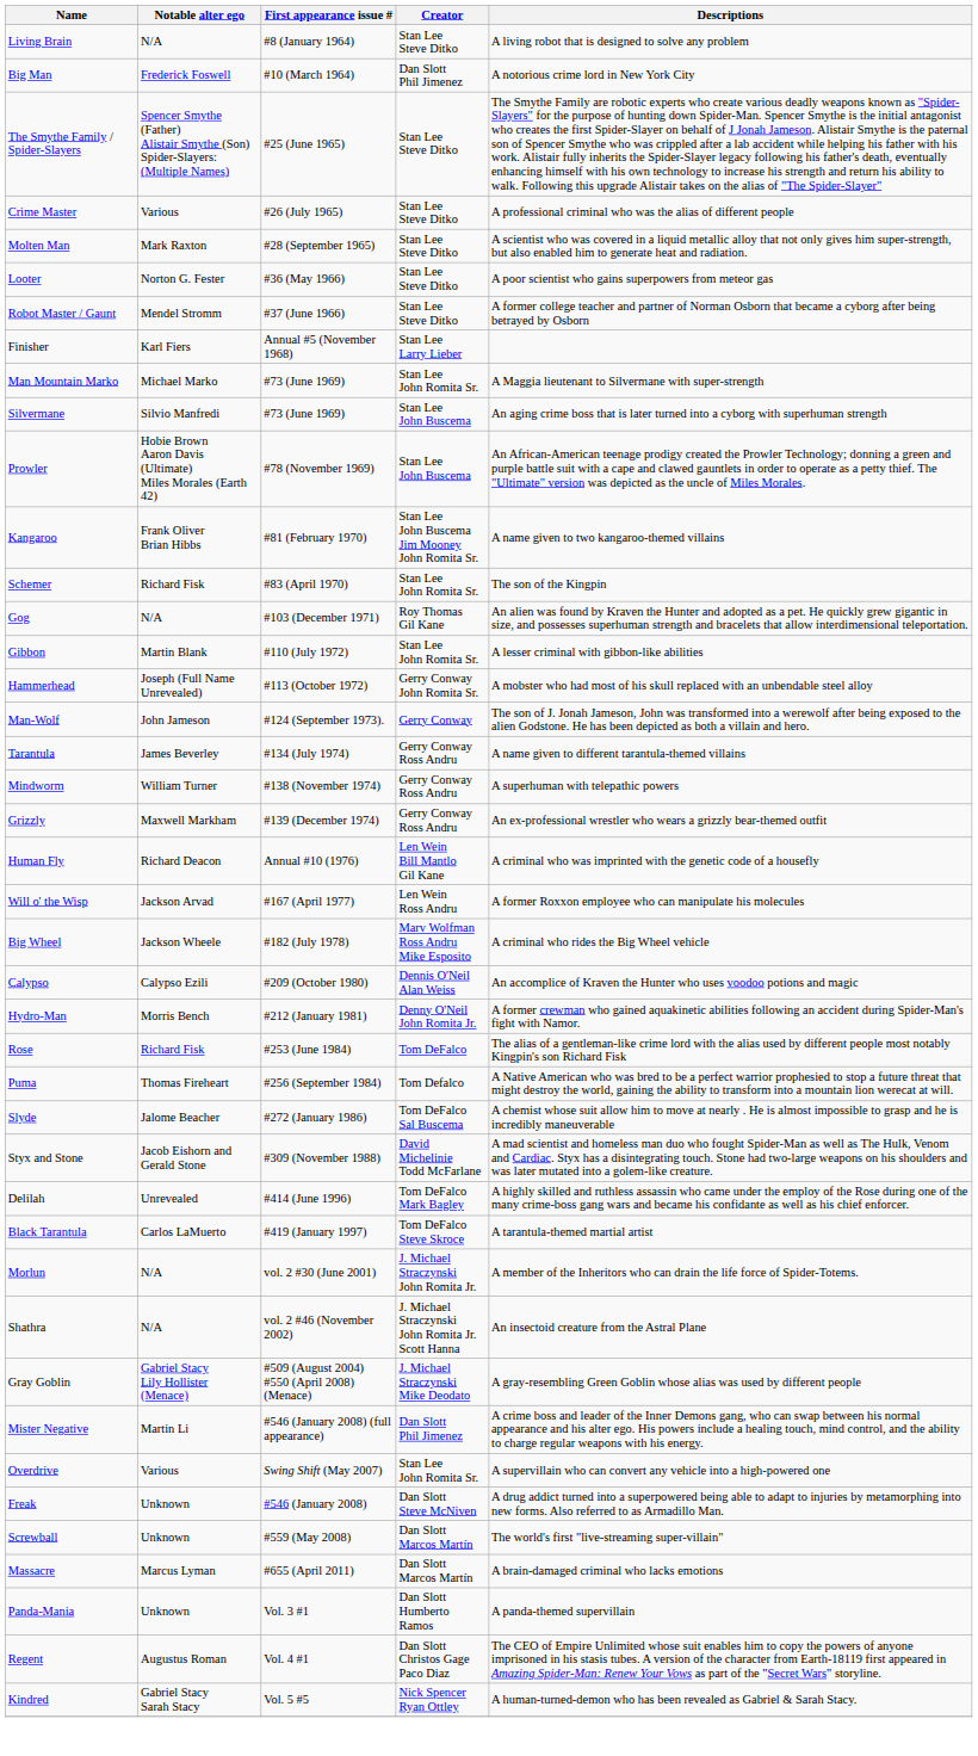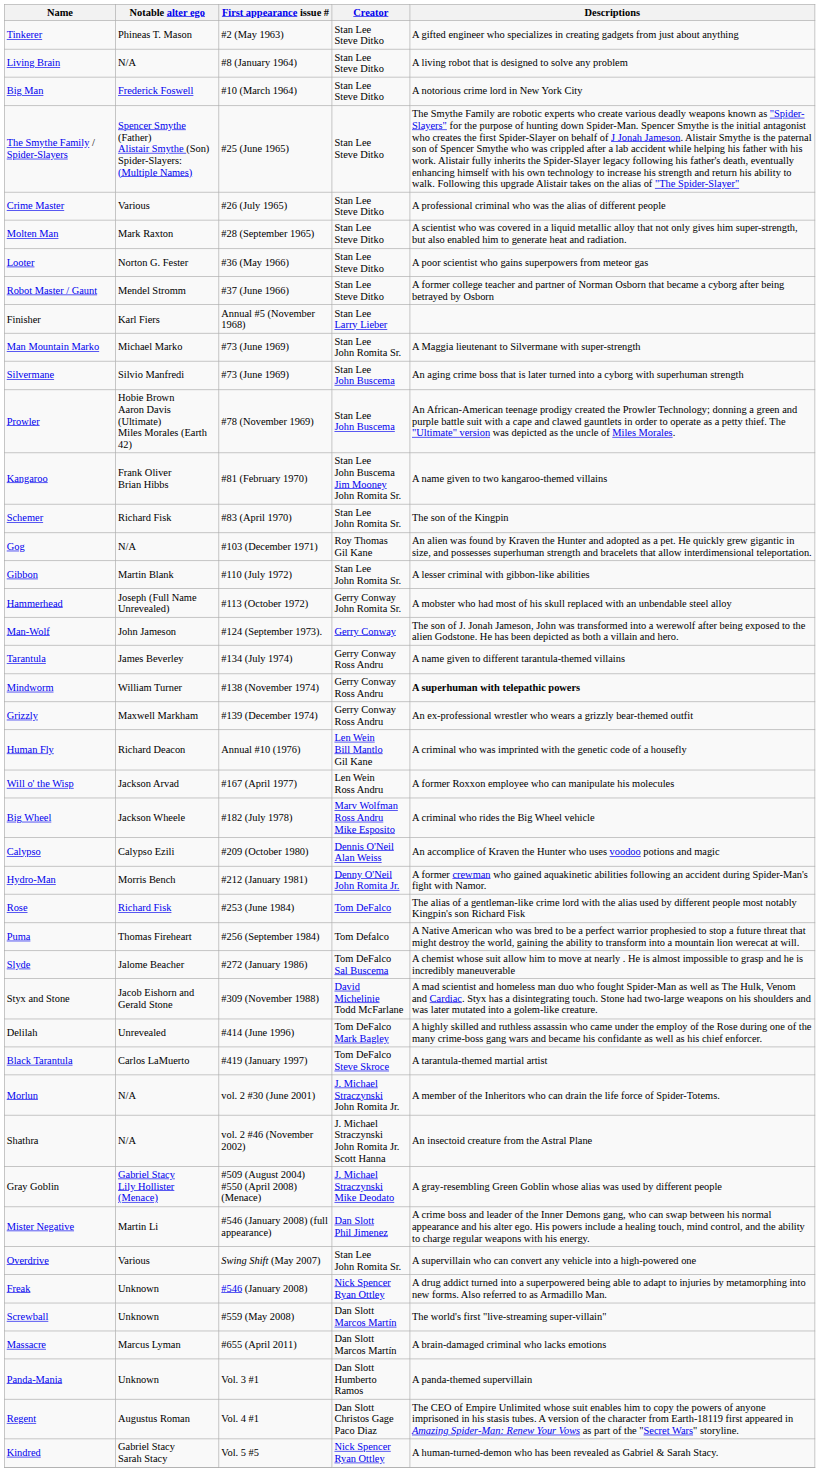 <table class="wikitable sortable">
 <tr>
 <th>Name</th>
 <th>Notable <a href='#'>alter ego</a></th>
 <th><a href='#'>First appearance</a> issue #</th>
 <th><a href='#'>Creator</a></th>
 <th class=unsortable width=50%>Descriptions</th>
+</tr>
+<tr>
+<td><a href='#'>Tinkerer</a></td>
+<td>Phineas T. Mason</td>
+<td>#2 (May 1963)</td>
+<td>Stan Lee<br> Steve Ditko</td>
+<td>A gifted engineer who specializes in creating gadgets from just about anything</td>
 </tr>
 <tr>
 <td><a href='#'>Living Brain</a></td>
 <td>N/A</td>
 <td>#8 (January 1964)</td>
 <td>Stan Lee<br>Steve Ditko</td>
 <td>A living robot that is designed to solve any problem</td>
 </tr>
 <tr>
 <td><a href='#'>Big Man</a></td>
 <td><a href='#'>Frederick Foswell</a></td>
 <td>#10 (March 1964)</td>
-<td>Dan Slott<br>Phil Jimenez</td>
+<td>Stan Lee<br>Steve Ditko</td>
 <td>A notorious crime lord in New York City</td>
 </tr>
 <tr>
 <td><a href='#'>The Smythe Family</a> / <a href='#'>Spider-Slayers</a></td>
 <td><a href='#'>Spencer Smythe</a> (Father)<br><a href='#'>Alistair Smythe </a> (Son)<br>Spider-Slayers: <a href='#'>(Multiple Names)</a></td>
 <td>#25 (June 1965)</td>
 <td>Stan Lee<br>Steve Ditko</td>
 <td>The Smythe Family are robotic experts who create various deadly weapons known as <a href='#'>"Spider-Slayers"</a> for the purpose of hunting down Spider-Man. Spencer Smythe is the initial antagonist who creates the first Spider-Slayer on behalf of <a href='#'>J Jonah Jameson</a>. Alistair Smythe is the paternal son of Spencer Smythe who was crippled after a lab accident while helping his father with his work. Alistair fully inherits the Spider-Slayer legacy following his father's death, eventually enhancing himself with his own technology to increase his strength and return his ability to walk. Following this upgrade Alistair takes on the alias of <a href='#'>"The Spider-Slayer"</a></td>
 </tr>
 <tr>
 <td><a href='#'>Crime Master</a></td>
 <td>Various</td>
 <td>#26 (July 1965)</td>
 <td>Stan Lee<br>Steve Ditko</td>
 <td>A professional criminal who was the alias of different people</td>
 </tr>
 <tr>
 <td><a href='#'>Molten Man</a></td>
 <td>Mark Raxton</td>
 <td>#28 (September 1965)</td>
 <td>Stan Lee<br>Steve Ditko</td>
 <td>A scientist who was covered in a liquid metallic alloy that not only gives him super-strength, but also enabled him to generate heat and radiation.</td>
 </tr>
 <tr>
 <td><a href='#'>Looter</a></td>
 <td>Norton G. Fester</td>
 <td>#36 (May 1966)</td>
 <td>Stan Lee<br>Steve Ditko</td>
 <td>A poor scientist who gains superpowers from meteor gas</td>
 </tr>
 <tr>
 <td><a href='#'>Robot Master / Gaunt</a></td>
 <td>Mendel Stromm</td>
 <td>#37 (June 1966)</td>
 <td>Stan Lee<br>Steve Ditko</td>
 <td>A former college teacher and partner of Norman Osborn that became a cyborg after being betrayed by Osborn</td>
 </tr>
 <tr>
 <td>Finisher</td>
 <td>Karl Fiers</td>
 <td data-sort-value="#51">Annual #5 (November 1968)</td>
 <td>Stan Lee<br><a href='#'>Larry Lieber</a></td>
 <td></td>
 </tr>
 <tr>
 <td><a href='#'>Man Mountain Marko</a></td>
 <td>Michael Marko</td>
 <td>#73 (June 1969)</td>
 <td>Stan Lee<br>John Romita Sr.</td>
 <td>A Maggia lieutenant to Silvermane with super-strength</td>
 </tr>
 <tr>
 <td><a href='#'>Silvermane</a></td>
 <td>Silvio Manfredi</td>
 <td>#73 (June 1969)</td>
 <td>Stan Lee<br><a href='#'>John Buscema</a></td>
 <td>An aging crime boss that is later turned into a cyborg with superhuman strength</td>
 </tr>
 <tr>
 <td><a href='#'>Prowler</a></td>
 <td>Hobie Brown<br>Aaron Davis (Ultimate)<br>Miles Morales (Earth 42)</td>
 <td>#78 (November 1969)</td>
 <td>Stan Lee<br><a href='#'>John Buscema</a></td>
 <td>An African-American teenage prodigy created the Prowler Technology; donning a green and purple battle suit with a cape and clawed gauntlets in order to operate as a petty thief. The <a href='#'>"Ultimate" version</a> was depicted as the uncle of <a href='#'>Miles Morales</a>.</td>
 </tr>
 <tr>
 <td><a href='#'>Kangaroo</a></td>
 <td>Frank Oliver<br>Brian Hibbs</td>
 <td>#81 (February 1970)</td>
 <td>Stan Lee<br>John Buscema<br><a href='#'>Jim Mooney</a><br>John Romita Sr.</td>
 <td>A name given to two kangaroo-themed villains</td>
 </tr>
 <tr>
 <td><a href='#'>Schemer</a></td>
 <td>Richard Fisk</td>
 <td>#83 (April 1970)</td>
 <td>Stan Lee<br>John Romita Sr.</td>
 <td>The son of the Kingpin</td>
 </tr>
 <tr>
 <td><a href='#'>Gog</a></td>
 <td>N/A</td>
 <td>#103 (December 1971)</td>
 <td>Roy Thomas<br>Gil Kane</td>
 <td>An alien was found by Kraven the Hunter and adopted as a pet. He quickly grew gigantic in size, and possesses superhuman strength and bracelets that allow interdimensional teleportation.</td>
 </tr>
 <tr>
 <td><a href='#'>Gibbon</a></td>
 <td>Martin Blank</td>
 <td>#110 (July 1972)</td>
 <td>Stan Lee<br>John Romita Sr.</td>
 <td>A lesser criminal with gibbon-like abilities</td>
 </tr>
 <tr>
 <td><a href='#'>Hammerhead</a></td>
 <td>Joseph (Full Name Unrevealed)</td>
 <td>#113 (October 1972)</td>
 <td>Gerry Conway<br>John Romita Sr.</td>
 <td>A mobster who had most of his skull replaced with an unbendable steel alloy</td>
 </tr>
 <tr>
 <td><a href='#'>Man-Wolf</a></td>
 <td>John Jameson</td>
 <td>#124 (September 1973).</td>
 <td><a href='#'>Gerry Conway</a></td>
 <td>The son of J. Jonah Jameson, John was transformed into a werewolf after being exposed to the alien Godstone. He has been depicted as both a villain and hero.</td>
 </tr>
 <tr>
 <td><a href='#'>Tarantula</a></td>
 <td>James Beverley</td>
 <td>#134 (July 1974)</td>
 <td>Gerry Conway<br>Ross Andru</td>
 <td>A name given to different tarantula-themed villains</td>
 </tr>
 <tr>
 <td><a href='#'>Mindworm</a></td>
 <td>William Turner</td>
 <td>#138 (November 1974)</td>
 <td>Gerry Conway<br>Ross Andru</td>
-<td>A superhuman with telepathic powers</td>
+<td><strong>A superhuman with telepathic powers</strong></td>
 </tr>
 <tr>
 <td><a href='#'>Grizzly</a></td>
 <td>Maxwell Markham</td>
 <td>#139 (December 1974)</td>
 <td>Gerry Conway<br>Ross Andru</td>
 <td>An ex-professional wrestler who wears a grizzly bear-themed outfit</td>
 </tr>
 <tr>
 <td><a href='#'>Human Fly</a></td>
 <td>Richard Deacon</td>
 <td data-sort-value="#140">Annual #10 (1976)</td>
 <td><a href='#'>Len Wein</a><br><a href='#'>Bill Mantlo</a><br>Gil Kane</td>
 <td>A criminal who was imprinted with the genetic code of a housefly</td>
 </tr>
 <tr>
 <td><a href='#'>Will o' the Wisp</a></td>
 <td>Jackson Arvad</td>
 <td>#167 (April 1977)</td>
 <td>Len Wein<br>Ross Andru</td>
 <td>A former Roxxon employee who can manipulate his molecules</td>
 </tr>
 <tr>
 <td><a href='#'>Big Wheel</a></td>
 <td>Jackson Wheele</td>
 <td>#182 (July 1978)</td>
 <td><a href='#'>Marv Wolfman</a><br><a href='#'>Ross Andru</a><br><a href='#'>Mike Esposito</a></td>
 <td>A criminal who rides the Big Wheel vehicle</td>
 </tr>
 <tr>
 <td><a href='#'>Calypso</a></td>
 <td>Calypso Ezili</td>
 <td>#209 (October 1980)</td>
 <td><a href='#'>Dennis O'Neil</a><br><a href='#'>Alan Weiss</a></td>
 <td>An accomplice of Kraven the Hunter who uses <a href='#'>voodoo</a> potions and magic</td>
 </tr>
 <tr>
 <td><a href='#'>Hydro-Man</a></td>
 <td>Morris Bench</td>
 <td>#212 (January 1981)</td>
 <td><a href='#'>Denny O'Neil</a><br><a href='#'>John Romita Jr.</a></td>
 <td>A former <a href='#'>crewman</a> who gained aquakinetic abilities following an accident during Spider-Man's fight with Namor.</td>
 </tr>
 <tr>
 <td><a href='#'>Rose</a></td>
 <td><a href='#'>Richard Fisk</a></td>
 <td>#253 (June 1984)</td>
 <td><a href='#'>Tom DeFalco</a></td>
 <td>The alias of a gentleman-like crime lord with the alias used by different people most notably Kingpin's son Richard Fisk</td>
 </tr>
 <tr>
 <td><a href='#'>Puma</a></td>
 <td>Thomas Fireheart</td>
 <td>#256 (September 1984)</td>
 <td>Tom Defalco</td>
 <td>A Native American who was bred to be a perfect warrior prophesied to stop a future threat that might destroy the world, gaining the ability to transform into a mountain lion werecat at will.</td>
 </tr>
 <tr>
 <td><a href='#'>Slyde</a></td>
 <td>Jalome Beacher</td>
 <td>#272 (January 1986)</td>
 <td>Tom DeFalco<br><a href='#'>Sal Buscema</a></td>
 <td>A chemist whose suit allow him to move at nearly . He is almost impossible to grasp and he is incredibly maneuverable</td>
 </tr>
 <tr>
 <td>Styx and Stone</td>
 <td>Jacob Eishorn and Gerald Stone</td>
 <td>#309 (November 1988)</td>
 <td><a href='#'>David Michelinie</a><br>Todd McFarlane</td>
 <td>A mad scientist and homeless man duo who fought Spider-Man as well as The Hulk, Venom and <a href='#'>Cardiac</a>. Styx has a disintegrating touch. Stone had two-large weapons on his shoulders and was later mutated into a golem-like creature.</td>
 </tr>
 <tr>
 <td>Delilah</td>
 <td>Unrevealed</td>
 <td>#414 (June 1996)</td>
 <td>Tom DeFalco<br><a href='#'>Mark Bagley</a></td>
 <td>A highly skilled and ruthless assassin who came under the employ of the Rose during one of the many crime-boss gang wars and became his confidante as well as his chief enforcer.</td>
 </tr>
 <tr>
 <td><a href='#'>Black Tarantula</a></td>
 <td>Carlos LaMuerto</td>
 <td>#419 (January 1997)</td>
 <td>Tom DeFalco<br><a href='#'>Steve Skroce</a></td>
 <td>A tarantula-themed martial artist</td>
 </tr>
 <tr>
 <td><a href='#'>Morlun</a></td>
 <td>N/A</td>
 <td data-sort-value="#420">vol. 2 #30 (June 2001)</td>
 <td><a href='#'>J. Michael Straczynski</a><br>John Romita Jr.</td>
 <td>A member of the Inheritors who can drain the life force of Spider-Totems.</td>
 </tr>
 <tr>
 <td>Shathra</td>
 <td>N/A</td>
 <td data-sort-value="#421">vol. 2 #46 (November 2002)</td>
 <td>J. Michael Straczynski<br>John Romita Jr.<br>Scott Hanna</td>
 <td>An insectoid creature from the Astral Plane</td>
 </tr>
 <tr>
 <td>Gray Goblin</td>
 <td><a href='#'>Gabriel Stacy</a><br><a href='#'>Lily Hollister (Menace)</a></td>
 <td>#509 (August 2004)<br>#550 (April 2008) (Menace)</td>
 <td><a href='#'>J. Michael Straczynski</a><br><a href='#'>Mike Deodato</a></td>
 <td>A gray-resembling Green Goblin whose alias was used by different people</td>
 </tr>
 <tr>
 <td><a href='#'>Mister Negative</a></td>
 <td>Martin Li</td>
 <td>#546 (January 2008) (full appearance)</td>
 <td><a href='#'>Dan Slott</a><br><a href='#'>Phil Jimenez</a></td>
 <td>A crime boss and leader of the Inner Demons gang, who can swap between his normal appearance and his alter ego. His powers include a healing touch, mind control, and the ability to charge regular weapons with his energy.</td>
 </tr>
 <tr>
 <td><a href='#'>Overdrive</a></td>
 <td>Various</td>
 <td data-sort-value="#547"><em>Swing Shift</em> (May 2007)</td>
 <td>Stan Lee<br>John Romita Sr.</td>
 <td>A supervillain who can convert any vehicle into a high-powered one</td>
 </tr>
 <tr>
 <td><a href='#'>Freak</a></td>
 <td>Unknown</td>
 <td><a href='#'>#546</a> (January 2008)</td>
-<td>Dan Slott<br><a href='#'>Steve McNiven</a></td>
+<td><a href='#'>Nick Spencer</a><br><a href='#'>Ryan Ottley</a></td>
 <td>A drug addict turned into a superpowered being able to adapt to injuries by metamorphing into new forms. Also referred to as Armadillo Man.</td>
 </tr>
 <tr>
 <td><a href='#'>Screwball</a></td>
 <td>Unknown</td>
 <td>#559 (May 2008)</td>
 <td>Dan Slott<br><a href='#'>Marcos Martín</a></td>
 <td>The world's first "live-streaming super-villain"</td>
 </tr>
 <tr>
 <td><a href='#'>Massacre</a></td>
 <td>Marcus Lyman</td>
 <td>#655 (April 2011)</td>
 <td>Dan Slott<br>Marcos Martín</td>
 <td>A brain-damaged criminal who lacks emotions</td>
 </tr>
 <tr>
 <td><a href='#'>Panda-Mania</a></td>
 <td>Unknown</td>
 <td>Vol. 3 #1</td>
 <td>Dan Slott<br>Humberto Ramos</td>
 <td>A panda-themed supervillain</td>
 </tr>
 <tr>
 <td><a href='#'>Regent</a></td>
 <td>Augustus Roman</td>
 <td>Vol. 4 #1</td>
 <td>Dan Slott<br>Christos Gage<br>Paco Diaz</td>
 <td>The CEO of Empire Unlimited whose suit enables him to copy the powers of anyone imprisoned in his stasis tubes. A version of the character from Earth-18119 first appeared in <em><a href='#'>Amazing Spider-Man: Renew Your Vows</a></em> as part of the "<a href='#'>Secret Wars</a>" storyline.</td>
 </tr>
 <tr>
 <td><a href='#'>Kindred</a></td>
 <td>Gabriel Stacy<br>Sarah Stacy</td>
 <td data-sort-value="#656">Vol. 5 #5</td>
 <td><a href='#'>Nick Spencer</a><br><a href='#'>Ryan Ottley</a></td>
 <td>A human-turned-demon who has been revealed as Gabriel & Sarah Stacy.</td>
 </tr>
 <tr>
 </tr>
 </table>
